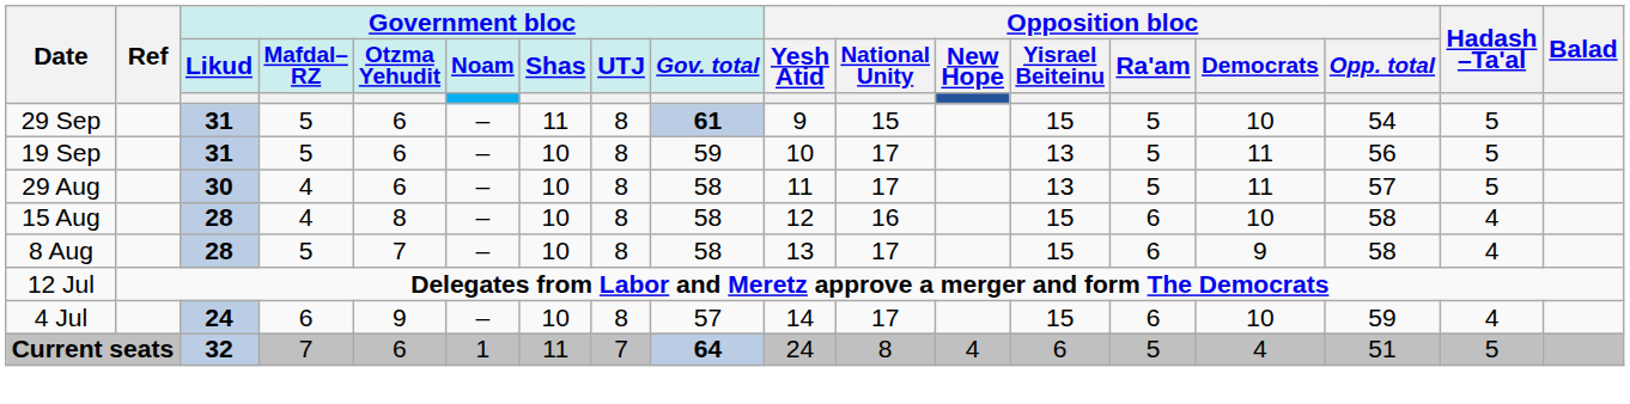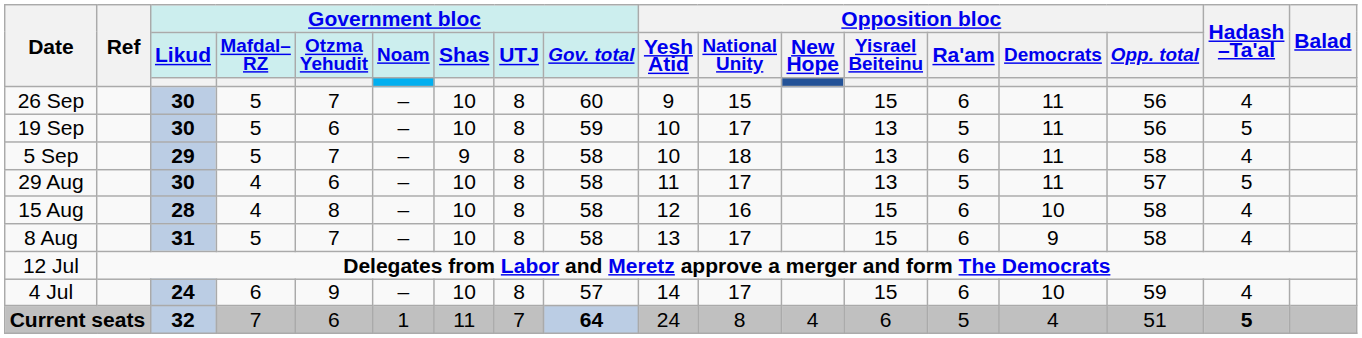 <table class="wikitable sortable" style=text-align:center;font-size:90%;line-height:12px>
 <tr>
 <th rowspan=3>Date</th>
 <th rowspan="3">Ref</th>
 <th colspan=7 style=background:#cee;><a href='#'>Government bloc</a></th>
 <th colspan=7><a href='#'>Opposition bloc</a></th>
 <th rowspan=2><a href='#'>Hadash<br>–Ta'al</a></th>
 <th rowspan=2><a href='#'>Balad</a></th>
 </tr>
 <tr>
 <th style=background:#cee><a href='#'>Likud</a></th>
 <th style=background:#cee;font-size:90%><a href='#'>Mafdal–<br>RZ</a></th>
 <th style=background:#cee;font-size:90%><a href='#'>Otzma<br>Yehudit</a></th>
 <th style=background:#cee;font-size:90%><a href='#'>Noam</a></th>
 <th style=background:#cee><a href='#'>Shas</a></th>
 <th style=background:#cee><a href='#'>UTJ</a></th>
 <th style=background:#cee;font-size:90%><a href='#'><em>Gov. total</em></a></th>
 <th><a href='#'>Yesh<br>Atid</a></th>
 <th style=font-size:90%><a href='#'>National<br>Unity</a></th>
 <th><a href='#'>New<br>Hope</a></th>
 <th style=font-size:90%><a href='#'>Yisrael<br>Beiteinu</a></th>
 <th><a href='#'>Ra'am</a></th>
 <th style=font-size:90%><a href='#'>Democrats</a></th>
 <th style=font-size:90%><a href='#'><em>Opp. total</em></a></th>
 </tr>
 <tr>
 <th style=background:></th>
 <th style=background:></th>
 <th style=background:></th>
 <th style=background:#01AFF0></th>
 <th style=background:></th>
 <th style=background:></th>
 <th style=background:></th>
 <th style=background:></th>
 <th style=background:></th>
 <th style=background:#235298></th>
 <th style=background:></th>
 <th style=background:></th>
 <th style=background:></th>
 <th style=background:></th>
 <th style=background:></th>
 <th style=background:></th>
 </tr>
 <tr>
-<td data-sort-value=2024-09-29>29 Sep</td>
+<td data-sort-value=2024-09-26>26 Sep</td>
 <td></td>
-<td style=background:#BBCDE4><strong>31</strong>	</td>
+<td style=background:#BBCDE4><strong>30</strong>	</td>
 <td>5                	</td>
-<td>6					</td>
+<td>7					</td>
 <td>–					</td>
-<td>11					</td>
+<td>10					</td>
 <td>8					</td>
-<td style=background:#BBCDE4><strong>61</strong></td>
+<td>60					</td>
 <td>9					</td>
 <td>15					</td>
 <td>	</td>
 <td>15					</td>
-<td>5					</td>
-<td>10					</td>
-<td>54					</td>
-<td>5					</td>
+<td>6					</td>
+<td>11					</td>
+<td>56					</td>
+<td>4					</td>
 <td>	</td>
 </tr>
 <tr>
 <td data-sort-value=2024-09-19>19 Sep</td>
 <td></td>
-<td style=background:#BBCDE4><strong>31</strong>	</td>
+<td style=background:#BBCDE4><strong>30</strong>	</td>
 <td>5                	</td>
 <td>6					</td>
 <td>–					</td>
 <td>10					</td>
 <td>8					</td>
 <td>59					</td>
 <td>10					</td>
 <td>17					</td>
 <td>	</td>
 <td>13					</td>
 <td>5					</td>
 <td>11					</td>
 <td>56					</td>
 <td>5					</td>
+<td>	</td>
+</tr>
+<tr>
+<td data-sort-value=2024-09-05>5 Sep</td>
+<td></td>
+<td style=background:#BBCDE4><strong>29</strong>	</td>
+<td>5                	</td>
+<td>7					</td>
+<td>–					</td>
+<td>9					</td>
+<td>8					</td>
+<td>58					</td>
+<td>10					</td>
+<td>18					</td>
+<td>	</td>
+<td>13					</td>
+<td>6					</td>
+<td>11					</td>
+<td>58					</td>
+<td>4					</td>
 <td>	</td>
 </tr>
 <tr>
 <td data-sort-value=2024-08-29>29 Aug</td>
 <td></td>
 <td style=background:#BBCDE4><strong>30</strong>	</td>
 <td>4                	</td>
 <td>6					</td>
 <td>–					</td>
 <td>10					</td>
 <td>8					</td>
 <td>58					</td>
 <td>11					</td>
 <td>17					</td>
 <td>	</td>
 <td>13					</td>
 <td>5					</td>
 <td>11					</td>
 <td>57					</td>
 <td>5					</td>
 <td>	</td>
 </tr>
 <tr>
 <td data-sort-value=2024-08-15>15 Aug</td>
 <td></td>
 <td style=background:#BBCDE4><strong>28</strong>	</td>
 <td>4                	</td>
 <td>8					</td>
 <td>–					</td>
 <td>10					</td>
 <td>8					</td>
 <td>58					</td>
 <td>12					</td>
 <td>16					</td>
 <td>	</td>
 <td>15					</td>
 <td>6					</td>
 <td>10					</td>
 <td>58					</td>
 <td>4					</td>
 <td>	</td>
 </tr>
 <tr>
 <td data-sort-value=2024-08-08>8 Aug</td>
 <td></td>
-<td style=background:#BBCDE4><strong>28</strong>	</td>
+<td style=background:#BBCDE4><strong>31</strong>	</td>
 <td>5                	</td>
 <td>7					</td>
 <td>–					</td>
 <td>10					</td>
 <td>8					</td>
 <td>58					</td>
 <td>13					</td>
 <td>17					</td>
 <td>	</td>
 <td>15					</td>
 <td>6					</td>
 <td>9					</td>
 <td>58					</td>
 <td>4					</td>
 <td>	</td>
 </tr>
 <tr>
 <td data-sort-value=2024-07-12>12 Jul</td>
 <td colspan="17"><strong>Delegates from <a href='#'>Labor</a> and <a href='#'>Meretz</a> approve a merger and form <a href='#'>The Democrats</a></strong></td>
 </tr>
 <tr>
 <td data-sort-value=2024-07-04>4 Jul</td>
 <td></td>
 <td style=background:#BBCDE4><strong>24</strong>	</td>
 <td>6                	</td>
 <td>9					</td>
 <td>–					</td>
 <td>10					</td>
 <td>8					</td>
 <td>57					</td>
 <td>14					</td>
 <td>17					</td>
 <td>	</td>
 <td>15					</td>
 <td>6					</td>
 <td>10					</td>
 <td>59					</td>
 <td>4					</td>
 <td>	</td>
 </tr>
 <tr style=background:silver>
 <td colspan="2"><strong>Current seats</strong></td>
 <td style=background:#BBCDE4><strong>32</strong>	</td>
 <td>7					</td>
 <td>6					</td>
 <td>1					</td>
 <td>11					</td>
 <td>7					</td>
 <td style=background:#BBCDE4><strong>64</strong>	</td>
 <td>24					</td>
 <td>8					</td>
 <td>4					</td>
 <td>6					</td>
 <td>5					</td>
 <td>4					</td>
 <td>51					</td>
-<td>5					</td>
+<td><strong>5					</strong></td>
 <td>	</td>
 </tr>
 </table>
